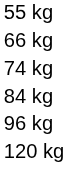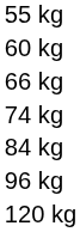 <table>
 <tr>
 <td>55 kg<br></td>
+<td></td>
+<td></td>
+<td></td>
+</tr>
+<tr>
+<td>60 kg<br></td>
 <td></td>
 <td></td>
 <td></td>
 </tr>
 <tr>
 <td>66 kg<br></td>
 <td></td>
 <td></td>
 <td></td>
 </tr>
 <tr>
 <td>74 kg<br></td>
 <td></td>
 <td></td>
 <td></td>
 </tr>
 <tr>
 <td>84 kg<br></td>
 <td></td>
 <td></td>
 <td></td>
 </tr>
 <tr>
 <td>96 kg<br></td>
 <td></td>
 <td></td>
 <td></td>
 </tr>
 <tr>
 <td>120 kg<br></td>
 <td></td>
 <td></td>
 <td></td>
 </tr>
 </table>
